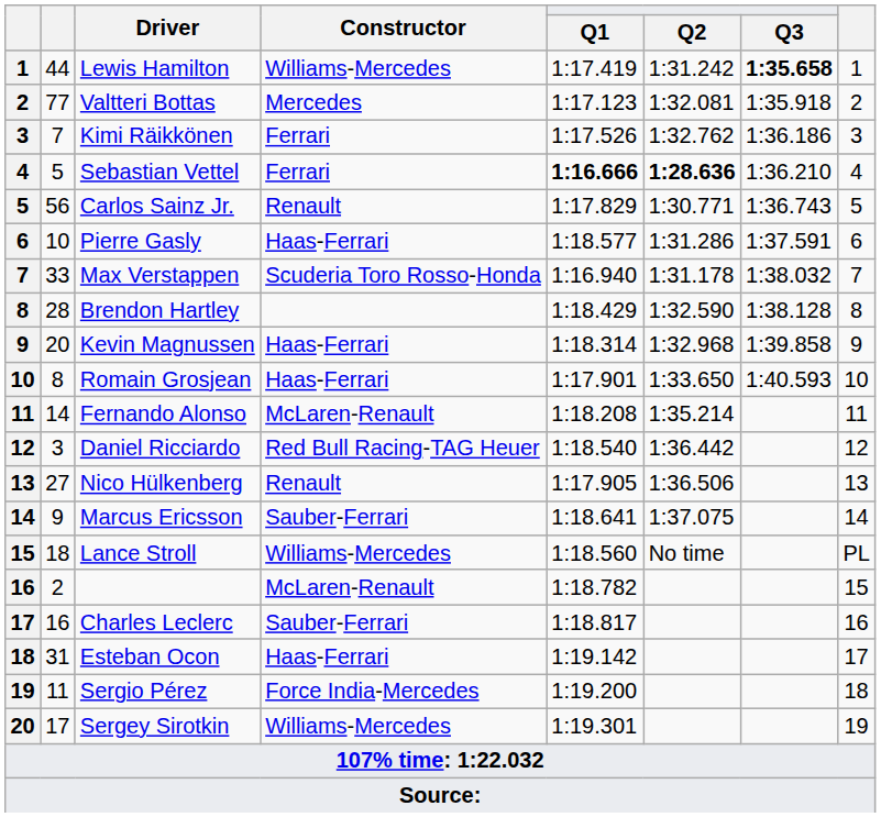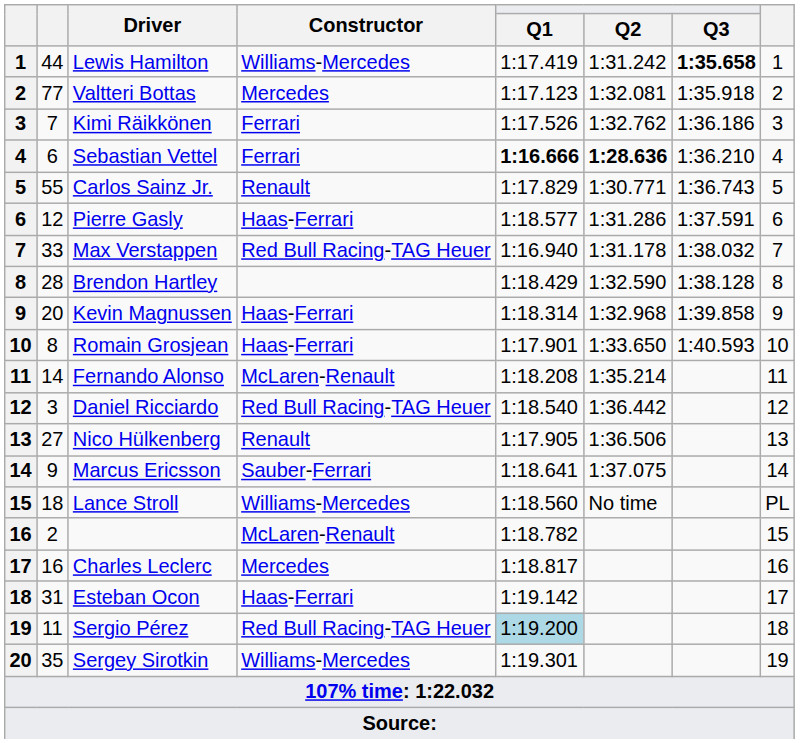 <table class="wikitable sortable" style="font-size:85%">
 <tr>
 <th rowspan="2"></th>
 <th rowspan="2"></th>
 <th rowspan="2">Driver</th>
 <th rowspan="2">Constructor</th>
 <th colspan="3" style="background:#eaecf0; text-align:center;"></th>
 <th rowspan="2"></th>
 </tr>
 <tr>
 <th>Q1</th>
 <th>Q2</th>
 <th>Q3</th>
 </tr>
 <tr>
 <th>1</th>
 <td align="center">44</td>
 <td data-sort-value="HAM"> <a href='#'>Lewis Hamilton</a></td>
 <td><a href='#'>Williams</a>-<a href='#'>Mercedes</a></td>
 <td>1:17.419</td>
 <td>1:31.242</td>
 <td><strong>1:35.658</strong></td>
 <td align="center">1</td>
 </tr>
 <tr>
 <th>2</th>
 <td align="center">77</td>
 <td data-sort-value="BOT"> <a href='#'>Valtteri Bottas</a></td>
 <td><a href='#'>Mercedes</a></td>
 <td>1:17.123</td>
 <td>1:32.081</td>
 <td>1:35.918</td>
 <td align="center">2</td>
 </tr>
 <tr>
 <th>3</th>
 <td align="center">7</td>
 <td data-sort-value="RAI"> <a href='#'>Kimi Räikkönen</a></td>
 <td><a href='#'>Ferrari</a></td>
 <td>1:17.526</td>
 <td>1:32.762</td>
 <td>1:36.186</td>
 <td align="center">3</td>
 </tr>
 <tr>
 <th>4</th>
-<td align="center">5</td>
+<td align="center">6</td>
 <td data-sort-value="VET"> <a href='#'>Sebastian Vettel</a></td>
 <td><a href='#'>Ferrari</a></td>
 <td><strong>1:16.666</strong></td>
 <td><strong>1:28.636</strong></td>
 <td>1:36.210</td>
 <td align="center">4</td>
 </tr>
 <tr>
 <th>5</th>
-<td align="center">56</td>
+<td align="center">55</td>
 <td data-sort-value="SAI"> <a href='#'>Carlos Sainz Jr.</a></td>
 <td><a href='#'>Renault</a></td>
 <td>1:17.829</td>
 <td>1:30.771</td>
 <td>1:36.743</td>
 <td align="center">5</td>
 </tr>
 <tr>
 <th>6</th>
-<td align="center">10</td>
+<td align="center">12</td>
 <td data-sort-value="GAS"> <a href='#'>Pierre Gasly</a></td>
 <td><a href='#'>Haas</a>-<a href='#'>Ferrari</a></td>
 <td>1:18.577</td>
 <td>1:31.286</td>
 <td>1:37.591</td>
 <td align="center">6</td>
 </tr>
 <tr>
 <th>7</th>
 <td align="center">33</td>
 <td data-sort-value="VER"> <a href='#'>Max Verstappen</a></td>
-<td><a href='#'>Scuderia Toro Rosso</a>-<a href='#'>Honda</a></td>
+<td><a href='#'>Red Bull Racing</a>-<a href='#'>TAG Heuer</a></td>
 <td>1:16.940</td>
 <td>1:31.178</td>
 <td>1:38.032</td>
 <td align="center">7</td>
 </tr>
 <tr>
 <th>8</th>
 <td align="center">28</td>
 <td data-sort-value="HAR"> <a href='#'>Brendon Hartley</a></td>
 <td></td>
 <td>1:18.429</td>
 <td>1:32.590</td>
 <td>1:38.128</td>
 <td align="center">8</td>
 </tr>
 <tr>
 <th>9</th>
 <td align="center">20</td>
 <td data-sort-value="MAG"> <a href='#'>Kevin Magnussen</a></td>
 <td><a href='#'>Haas</a>-<a href='#'>Ferrari</a></td>
 <td>1:18.314</td>
 <td>1:32.968</td>
 <td>1:39.858</td>
 <td align="center">9</td>
 </tr>
 <tr>
 <th>10</th>
 <td align="center">8</td>
 <td data-sort-value="GRO"> <a href='#'>Romain Grosjean</a></td>
 <td><a href='#'>Haas</a>-<a href='#'>Ferrari</a></td>
 <td>1:17.901</td>
 <td>1:33.650</td>
 <td>1:40.593</td>
 <td align="center">10</td>
 </tr>
 <tr>
 <th>11</th>
 <td align="center">14</td>
 <td data-sort-value="ALO"> <a href='#'>Fernando Alonso</a></td>
 <td><a href='#'>McLaren</a>-<a href='#'>Renault</a></td>
 <td>1:18.208</td>
 <td>1:35.214</td>
 <td></td>
 <td align="center">11</td>
 </tr>
 <tr>
 <th>12</th>
 <td align="center">3</td>
 <td data-sort-value="RIC"> <a href='#'>Daniel Ricciardo</a></td>
 <td><a href='#'>Red Bull Racing</a>-<a href='#'>TAG Heuer</a></td>
 <td>1:18.540</td>
 <td>1:36.442</td>
 <td></td>
 <td align="center">12</td>
 </tr>
 <tr>
 <th>13</th>
 <td align="center">27</td>
 <td data-sort-value="HUL"> <a href='#'>Nico Hülkenberg</a></td>
 <td><a href='#'>Renault</a></td>
 <td>1:17.905</td>
 <td>1:36.506</td>
 <td></td>
 <td align="center">13</td>
 </tr>
 <tr>
 <th>14</th>
 <td align="center">9</td>
 <td data-sort-value="ERI"> <a href='#'>Marcus Ericsson</a></td>
 <td><a href='#'>Sauber</a>-<a href='#'>Ferrari</a></td>
 <td>1:18.641</td>
 <td>1:37.075</td>
 <td></td>
 <td align="center">14</td>
 </tr>
 <tr>
 <th>15</th>
 <td align="center">18</td>
 <td data-sort-value="STR"> <a href='#'>Lance Stroll</a></td>
 <td><a href='#'>Williams</a>-<a href='#'>Mercedes</a></td>
 <td>1:18.560</td>
 <td>No time</td>
 <td></td>
 <td align="center">PL</td>
 </tr>
 <tr>
 <th>16</th>
 <td align="center">2</td>
 <td data-sort-value="VAN"></td>
 <td><a href='#'>McLaren</a>-<a href='#'>Renault</a></td>
 <td>1:18.782</td>
 <td></td>
 <td></td>
 <td align="center">15</td>
 </tr>
 <tr>
 <th>17</th>
 <td align="center">16</td>
 <td data-sort-value="LEC"> <a href='#'>Charles Leclerc</a></td>
-<td><a href='#'>Sauber</a>-<a href='#'>Ferrari</a></td>
+<td><a href='#'>Mercedes</a></td>
 <td>1:18.817</td>
 <td></td>
 <td></td>
 <td align="center">16</td>
 </tr>
 <tr>
 <th>18</th>
 <td align="center">31</td>
 <td data-sort-value="OCO"> <a href='#'>Esteban Ocon</a></td>
 <td><a href='#'>Haas</a>-<a href='#'>Ferrari</a></td>
 <td>1:19.142</td>
 <td></td>
 <td></td>
 <td align="center">17</td>
 </tr>
 <tr>
 <th>19</th>
 <td align="center">11</td>
 <td data-sort-value="PER"> <a href='#'>Sergio Pérez</a></td>
-<td><a href='#'>Force India</a>-<a href='#'>Mercedes</a></td>
-<td>1:19.200</td>
+<td><a href='#'>Red Bull Racing</a>-<a href='#'>TAG Heuer</a></td>
+<td style="background: lightblue;">1:19.200</td>
 <td></td>
 <td></td>
 <td align="center">18</td>
 </tr>
 <tr>
 <th>20</th>
-<td align="center">17</td>
+<td align="center">35</td>
 <td data-sort-value="SIR"> <a href='#'>Sergey Sirotkin</a></td>
 <td><a href='#'>Williams</a>-<a href='#'>Mercedes</a></td>
 <td>1:19.301</td>
 <td></td>
 <td></td>
 <td align="center">19</td>
 </tr>
 <tr>
 <td style="background:#eaecf0; text-align:center;" colspan="8"><strong><a href='#'>107% time</a>: 1:22.032</strong></td>
 </tr>
 <tr>
 <td style="background:#eaecf0; text-align:center;" colspan="8"><strong>Source:</strong></td>
 </tr>
 </table>
